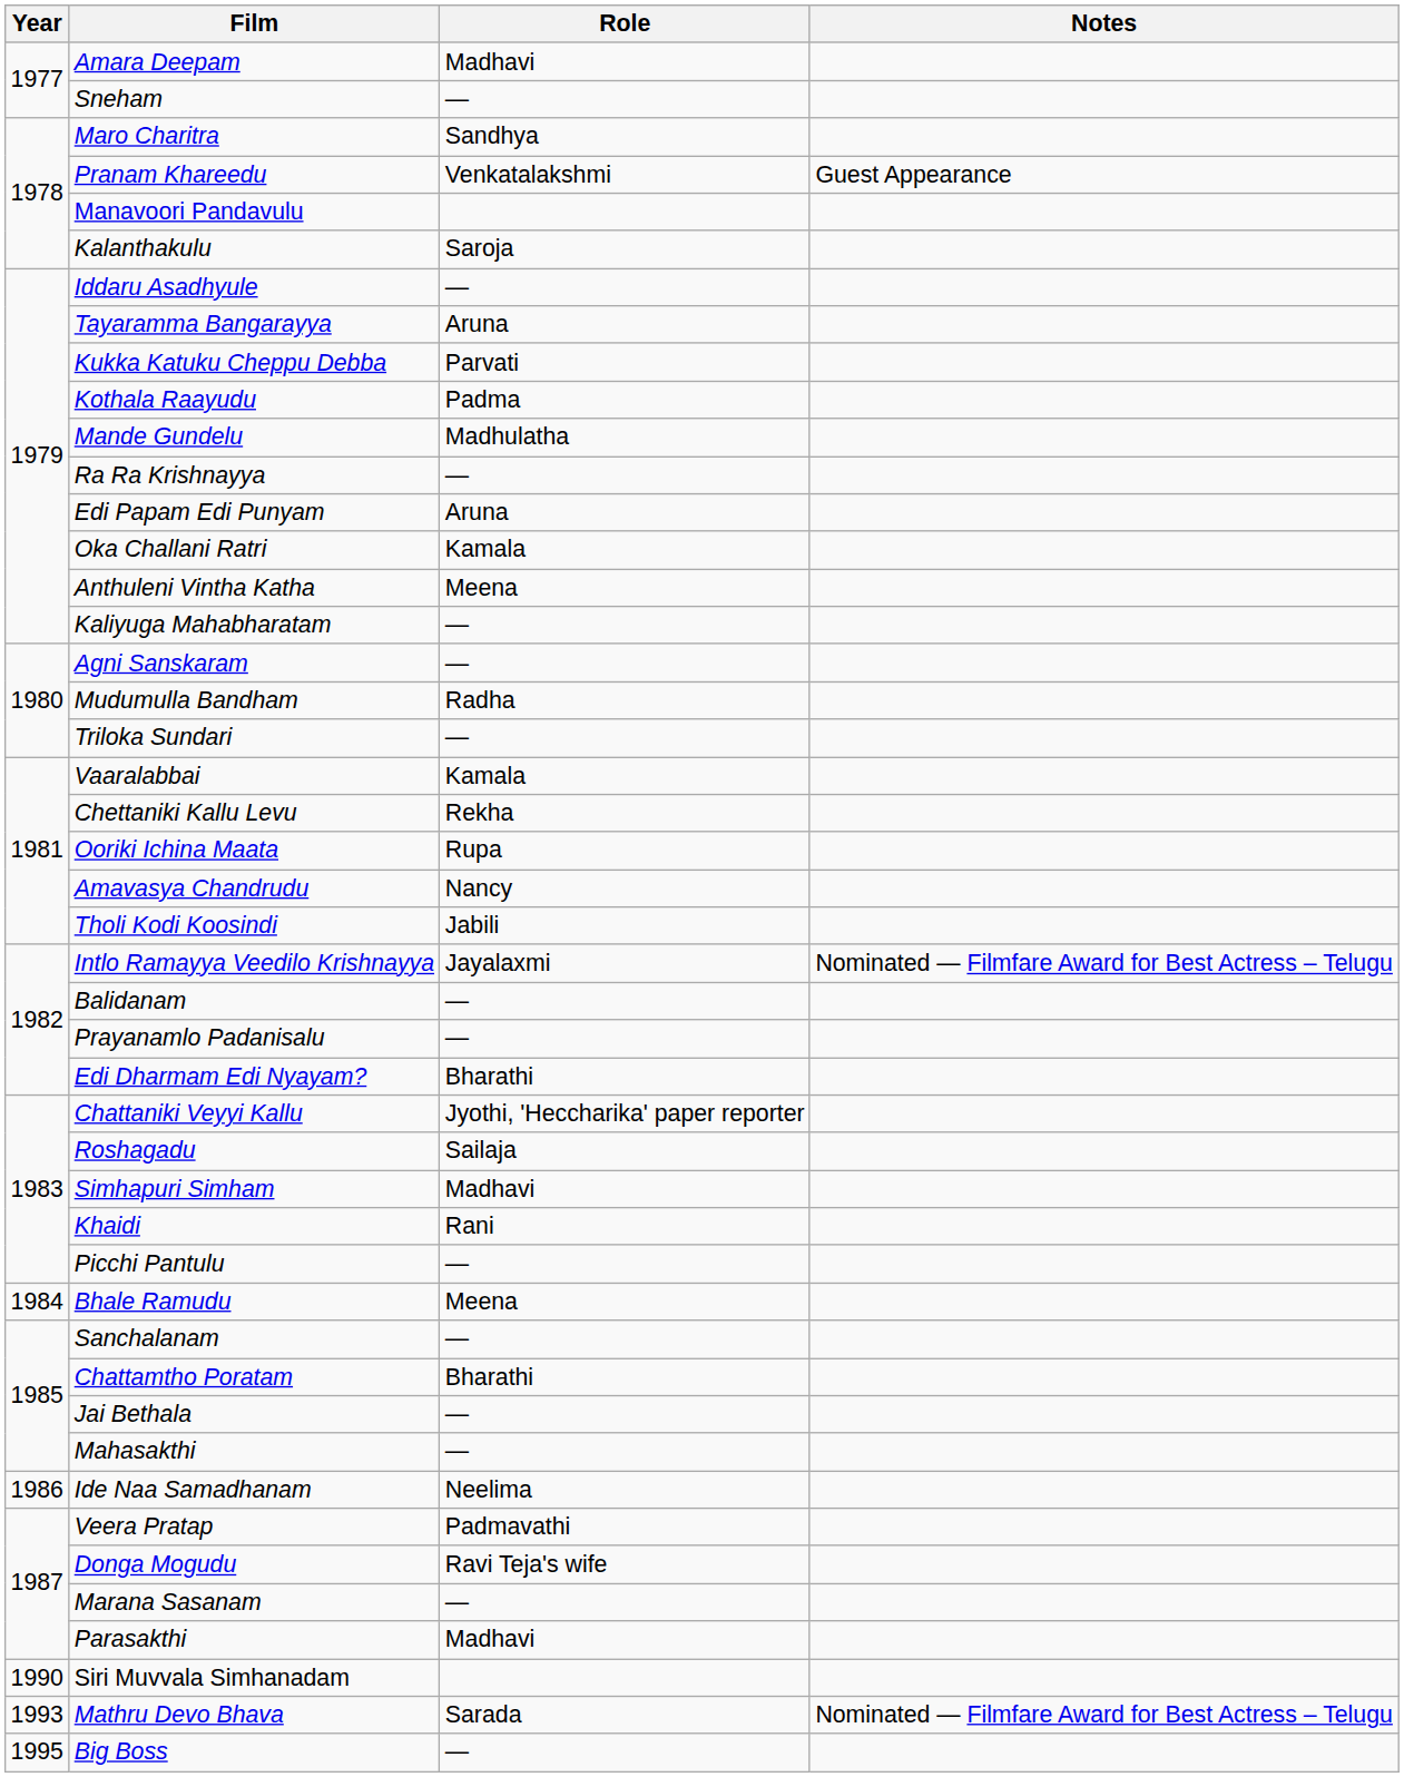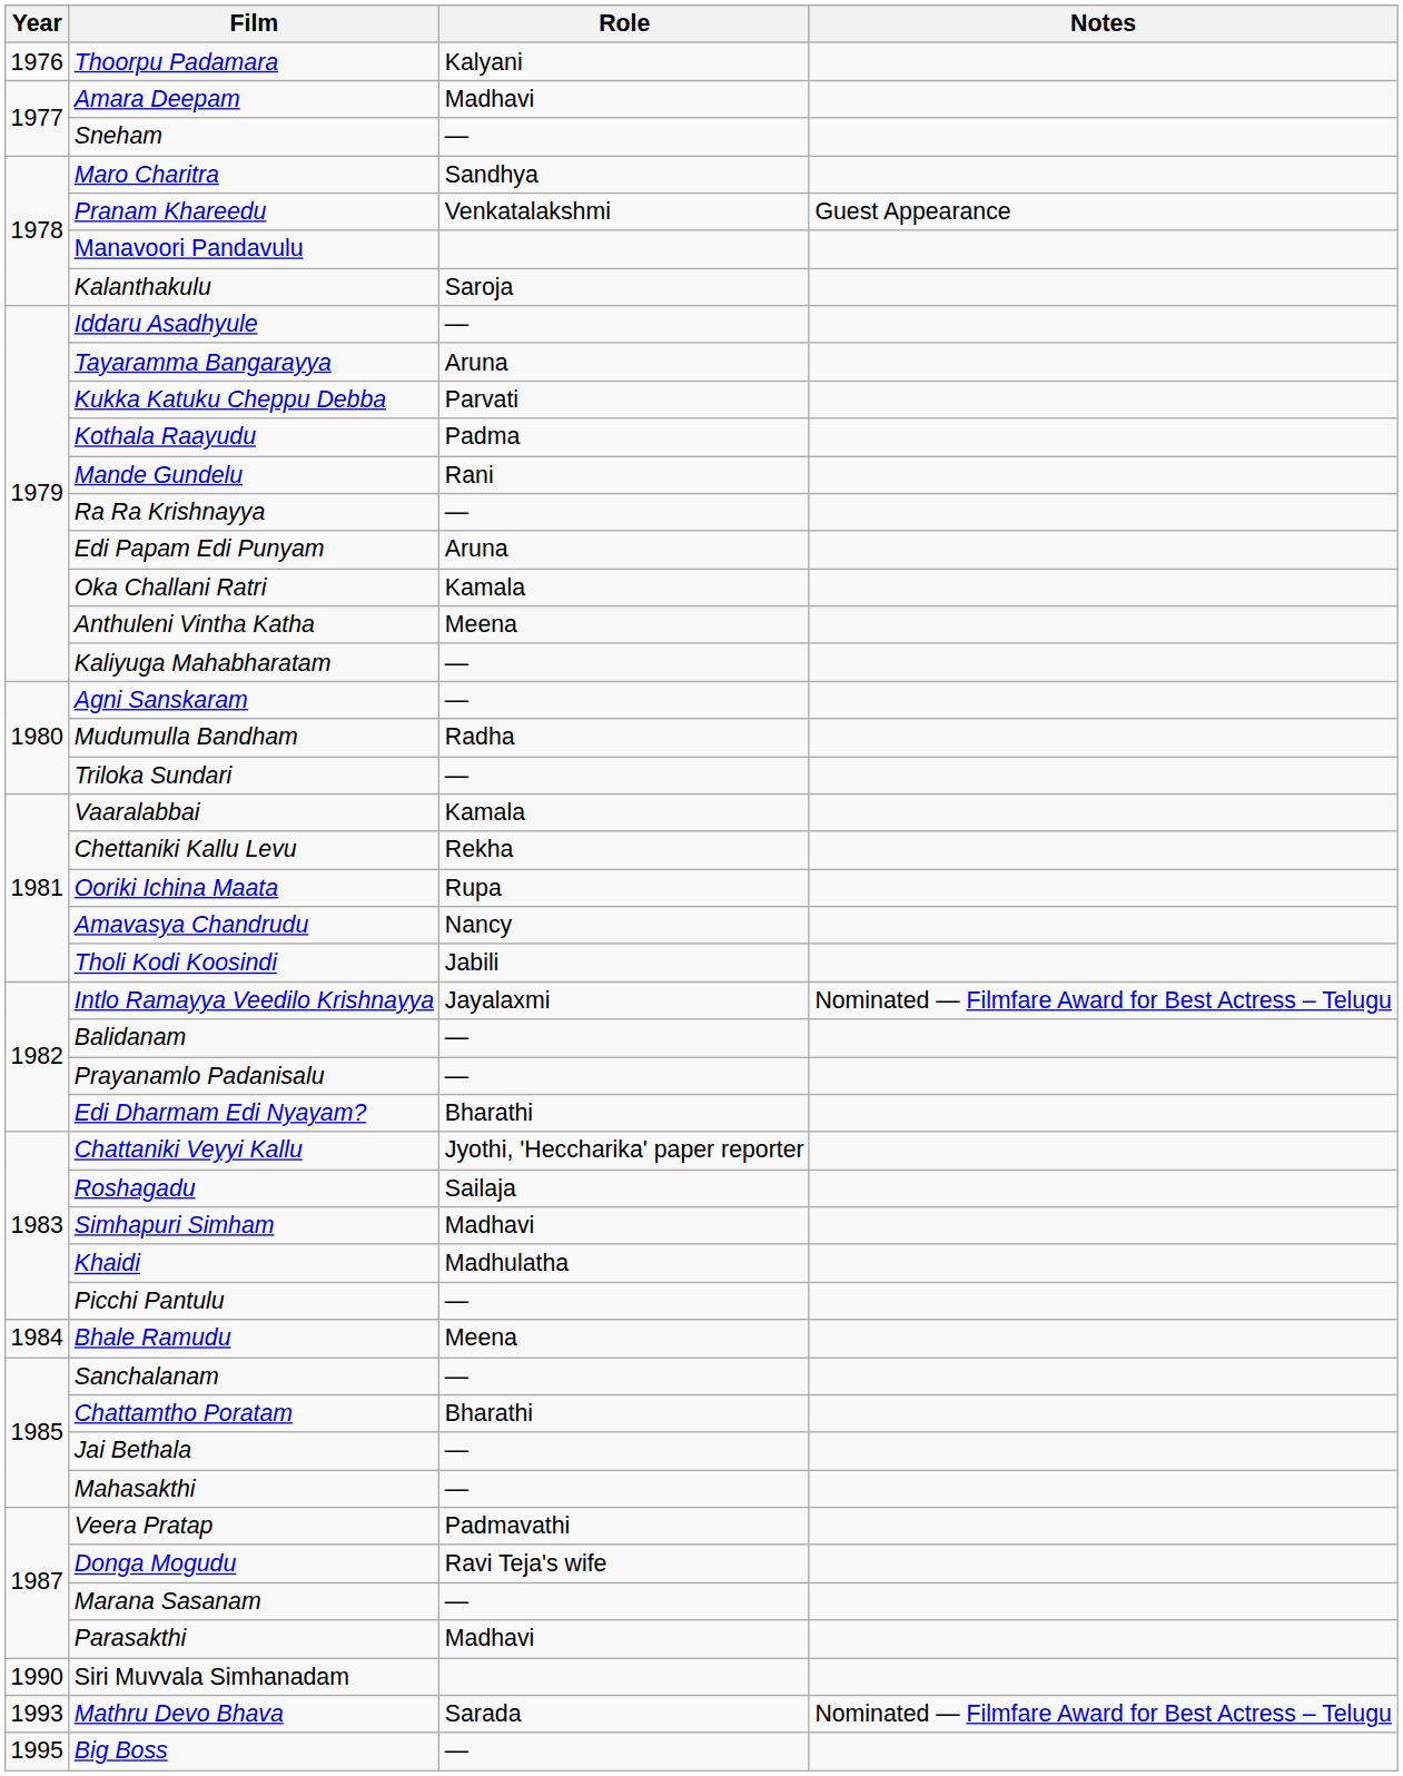 <table class="wikitable sortable">
 <tr style="background:#ccc; text-align: center; ">
 <th>Year</th>
 <th>Film</th>
 <th>Role</th>
 <th>Notes</th>
+</tr>
+<tr>
+<td>1976</td>
+<td><em><a href='#'>Thoorpu Padamara</a></em></td>
+<td>Kalyani</td>
+<td></td>
 </tr>
 <tr>
 <td rowspan="2">1977</td>
 <td><em><a href='#'>Amara Deepam</a></em></td>
 <td>Madhavi</td>
 <td></td>
 </tr>
 <tr>
 <td><em>Sneham</em></td>
 <td>—</td>
 <td></td>
 </tr>
 <tr>
 <td rowspan="4">1978</td>
 <td><em><a href='#'>Maro Charitra</a></em></td>
 <td>Sandhya</td>
 <td></td>
 </tr>
 <tr>
 <td><em><a href='#'>Pranam Khareedu</a></em></td>
 <td>Venkatalakshmi</td>
 <td>Guest Appearance</td>
 </tr>
 <tr>
 <td><a href='#'>Manavoori Pandavulu</a></td>
 <td></td>
 <td></td>
 </tr>
 <tr>
 <td><em>Kalanthakulu</em></td>
 <td>Saroja</td>
 <td></td>
 </tr>
 <tr>
 <td rowspan="10">1979</td>
 <td><em><a href='#'>Iddaru Asadhyule</a></em></td>
 <td>—</td>
 <td></td>
 </tr>
 <tr>
 <td><em><a href='#'>Tayaramma Bangarayya</a></em></td>
 <td>Aruna</td>
 <td></td>
 </tr>
 <tr>
 <td><em><a href='#'>Kukka Katuku Cheppu Debba</a></em></td>
 <td>Parvati</td>
 <td></td>
 </tr>
 <tr>
 <td><em><a href='#'>Kothala Raayudu</a></em></td>
 <td>Padma</td>
 <td></td>
 </tr>
 <tr>
 <td><em><a href='#'>Mande Gundelu</a></em></td>
-<td>Madhulatha</td>
+<td>Rani</td>
 <td></td>
 </tr>
 <tr>
 <td><em>Ra Ra Krishnayya</em></td>
 <td>—</td>
 <td></td>
 </tr>
 <tr>
 <td><em>Edi Papam Edi Punyam</em></td>
 <td>Aruna</td>
 <td></td>
 </tr>
 <tr>
 <td><em>Oka Challani Ratri</em></td>
 <td>Kamala</td>
 <td></td>
 </tr>
 <tr>
 <td><em>Anthuleni Vintha Katha</em></td>
 <td>Meena</td>
 <td></td>
 </tr>
 <tr>
 <td><em>Kaliyuga Mahabharatam</em></td>
 <td>—</td>
 <td></td>
 </tr>
 <tr>
 <td rowspan="3">1980</td>
 <td><em><a href='#'>Agni Sanskaram</a></em></td>
 <td>—</td>
 <td></td>
 </tr>
 <tr>
 <td><em>Mudumulla Bandham</em></td>
 <td>Radha</td>
 <td></td>
 </tr>
 <tr>
 <td><em>Triloka Sundari</em></td>
 <td>—</td>
 <td></td>
 </tr>
 <tr>
 <td rowspan="5">1981</td>
 <td><em>Vaaralabbai</em></td>
 <td>Kamala</td>
 <td></td>
 </tr>
 <tr>
 <td><em>Chettaniki Kallu Levu</em></td>
 <td>Rekha</td>
 <td></td>
 </tr>
 <tr>
 <td><em><a href='#'>Ooriki Ichina Maata</a></em></td>
 <td>Rupa</td>
 <td></td>
 </tr>
 <tr>
 <td><em><a href='#'>Amavasya Chandrudu</a></em></td>
 <td>Nancy</td>
 <td></td>
 </tr>
 <tr>
 <td><em><a href='#'>Tholi Kodi Koosindi</a></em></td>
 <td>Jabili</td>
 <td></td>
 </tr>
 <tr>
 <td rowspan="4">1982</td>
 <td><em><a href='#'>Intlo Ramayya Veedilo Krishnayya</a></em></td>
 <td>Jayalaxmi</td>
 <td>Nominated — <a href='#'>Filmfare Award for Best Actress – Telugu</a></td>
 </tr>
 <tr>
 <td><em>Balidanam</em></td>
 <td>—</td>
 <td></td>
 </tr>
 <tr>
 <td><em>Prayanamlo Padanisalu</em></td>
 <td>—</td>
 <td></td>
 </tr>
 <tr>
 <td><em><a href='#'>Edi Dharmam Edi Nyayam?</a></em></td>
 <td>Bharathi</td>
 <td></td>
 </tr>
 <tr>
 <td rowspan="5">1983</td>
 <td><em><a href='#'>Chattaniki Veyyi Kallu</a></em></td>
 <td>Jyothi, 'Heccharika' paper reporter</td>
 <td></td>
 </tr>
 <tr>
 <td><em><a href='#'>Roshagadu</a></em></td>
 <td>Sailaja</td>
 <td></td>
 </tr>
 <tr>
 <td><em><a href='#'>Simhapuri Simham</a></em></td>
 <td>Madhavi</td>
 <td></td>
 </tr>
 <tr>
 <td><em><a href='#'>Khaidi</a></em></td>
-<td>Rani</td>
+<td>Madhulatha</td>
 <td></td>
 </tr>
 <tr>
 <td><em>Picchi Pantulu</em></td>
 <td>—</td>
 <td></td>
 </tr>
 <tr>
 <td>1984</td>
 <td><em><a href='#'>Bhale Ramudu</a></em></td>
 <td>Meena</td>
 <td></td>
 </tr>
 <tr>
 <td rowspan="4">1985</td>
 <td><em>Sanchalanam</em></td>
 <td>—</td>
 <td></td>
 </tr>
 <tr>
 <td><em><a href='#'>Chattamtho Poratam</a></em></td>
 <td>Bharathi</td>
 <td></td>
 </tr>
 <tr>
 <td><em>Jai Bethala</em></td>
 <td>—</td>
 <td></td>
 </tr>
 <tr>
 <td><em>Mahasakthi</em></td>
 <td>—</td>
-<td></td>
-</tr>
-<tr>
-<td>1986</td>
-<td><em>Ide Naa Samadhanam</em></td>
-<td>Neelima</td>
 <td></td>
 </tr>
 <tr>
 <td rowspan="4">1987</td>
 <td><em>Veera Pratap</em></td>
 <td>Padmavathi</td>
 <td></td>
 </tr>
 <tr>
 <td><em><a href='#'>Donga Mogudu</a></em></td>
 <td>Ravi Teja's wife</td>
 <td></td>
 </tr>
 <tr>
 <td><em>Marana Sasanam</em></td>
 <td>—</td>
 <td></td>
 </tr>
 <tr>
 <td><em>Parasakthi</em></td>
 <td>Madhavi</td>
 <td></td>
 </tr>
 <tr>
 <td>1990</td>
 <td>Siri Muvvala Simhanadam</td>
 <td></td>
 <td></td>
 </tr>
 <tr>
 <td>1993</td>
 <td><em><a href='#'>Mathru Devo Bhava</a></em></td>
 <td>Sarada</td>
 <td>Nominated — <a href='#'>Filmfare Award for Best Actress – Telugu</a></td>
 </tr>
 <tr>
 <td>1995</td>
 <td><em><a href='#'>Big Boss</a></em></td>
 <td>—</td>
 <td></td>
 </tr>
 </table>
